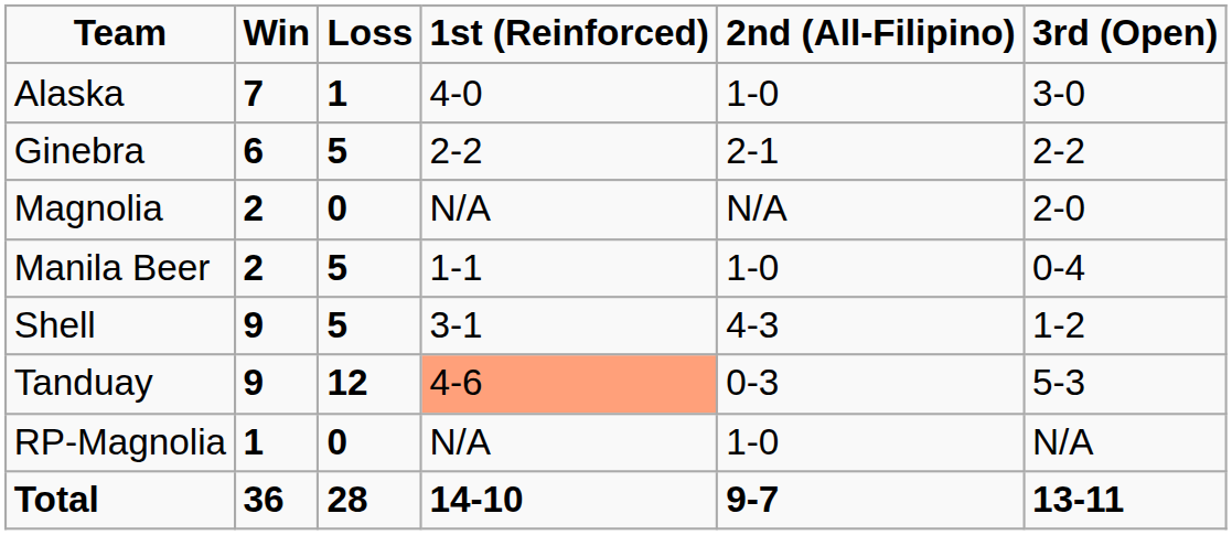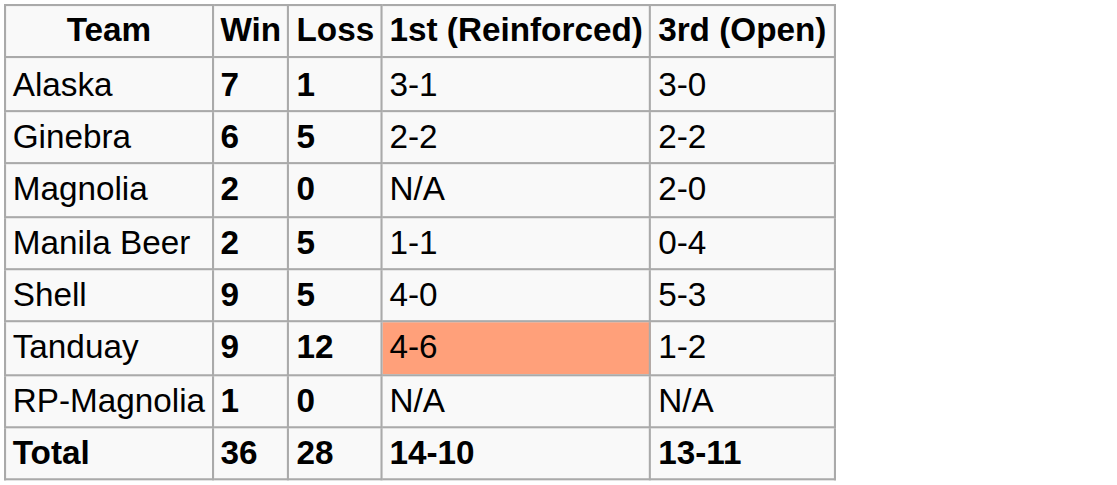 <table class=wikitable sortable>
 <tr align=center>
 <td><strong>Team</strong></td>
 <td><strong>Win</strong></td>
 <td><strong>Loss</strong></td>
 <td><strong>1st (Reinforced)</strong></td>
-<td><strong>2nd (All-Filipino)</strong></td>
 <td><strong>3rd (Open)</strong></td>
 </tr>
 <tr>
 <td>Alaska</td>
 <td><strong>7</strong></td>
 <td><strong>1</strong></td>
-<td>4-0</td>
-<td>1-0</td>
+<td>3-1</td>
 <td>3-0</td>
 </tr>
 <tr>
 <td>Ginebra</td>
 <td><strong>6</strong></td>
 <td><strong>5</strong></td>
 <td>2-2</td>
-<td>2-1</td>
 <td>2-2</td>
 </tr>
 <tr>
 <td>Magnolia</td>
 <td><strong>2</strong></td>
 <td><strong>0</strong></td>
-<td>N/A</td>
 <td>N/A</td>
 <td>2-0</td>
 </tr>
 <tr>
 <td>Manila Beer</td>
 <td><strong>2</strong></td>
 <td><strong>5</strong></td>
 <td>1-1</td>
-<td>1-0</td>
 <td>0-4</td>
 </tr>
 <tr>
 <td>Shell</td>
 <td><strong>9</strong></td>
 <td><strong>5</strong></td>
-<td>3-1</td>
-<td>4-3</td>
-<td>1-2</td>
+<td>4-0</td>
+<td>5-3</td>
 </tr>
 <tr>
 <td>Tanduay</td>
 <td><strong>9</strong></td>
 <td><strong>12</strong></td>
 <td style="background: lightsalmon;">4-6</td>
-<td>0-3</td>
-<td>5-3</td>
+<td>1-2</td>
 </tr>
 <tr>
 <td>RP-Magnolia</td>
 <td><strong>1</strong></td>
 <td><strong>0</strong></td>
 <td>N/A</td>
-<td>1-0</td>
 <td>N/A</td>
 </tr>
 <tr>
 <td><strong>Total</strong></td>
 <td><strong>36</strong></td>
 <td><strong>28</strong></td>
 <td><strong>14-10</strong></td>
-<td><strong>9-7</strong></td>
 <td><strong>13-11</strong></td>
 </tr>
 </table>
